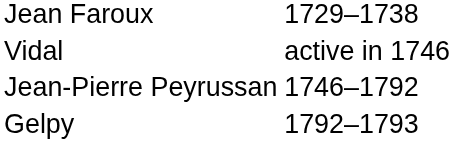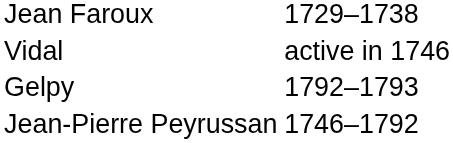 <table>
 <tr>
 <td>Jean Faroux</td>
 <td>1729–1738</td>
 </tr>
 <tr>
 <td>Vidal</td>
 <td>active in 1746</td>
 </tr>
 <tr>
+<td>Gelpy</td>
+<td>1792–1793</td>
+</tr>
+<tr>
 <td>Jean-Pierre Peyrussan</td>
 <td>1746–1792</td>
 </tr>
-<tr>
-<td>Gelpy</td>
-<td>1792–1793</td>
-</tr>
 </table>
